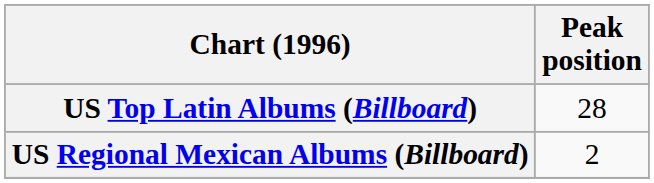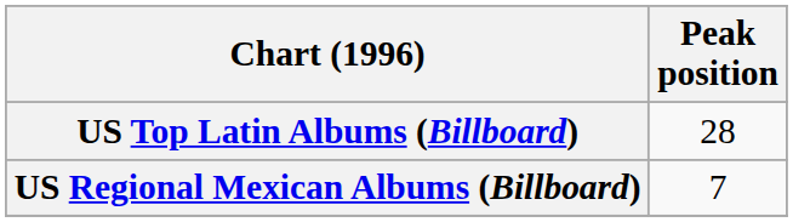 <table class="wikitable sortable plainrowheaders" style="text-align:center;">
 <tr>
 <th scope="col">Chart (1996)</th>
 <th scope="col">Peak<br>position</th>
 </tr>
 <tr>
 <th scope="row">US <a href='#'>Top Latin Albums</a> (<a href='#'><em>Billboard</em></a>)</th>
 <td>28</td>
 </tr>
 <tr>
 <th scope="row">US <a href='#'>Regional Mexican Albums</a> (<em>Billboard</em>)</th>
-<td>2</td>
+<td>7</td>
 </tr>
 <tr>
 </tr>
 </table>
